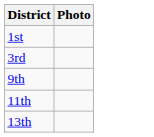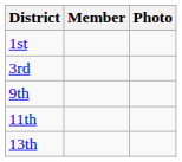 <table class="wikitable sortable">
 <tr>
 <th>District</th>
+<th>Member</th>
 <th>Photo</th>
 </tr>
 <tr>
 <td><a href='#'>1st</a></td>
 <td></td>
+<td></td>
 </tr>
 <tr>
 <td><a href='#'>3rd</a></td>
+<td></td>
 <td></td>
 </tr>
 <tr>
 <td><a href='#'>9th</a></td>
 <td></td>
+<td></td>
 </tr>
 <tr>
 <td><a href='#'>11th</a></td>
+<td></td>
 <td></td>
 </tr>
 <tr>
 <td><a href='#'>13th</a></td>
 <td></td>
+<td></td>
 </tr>
 </table>
